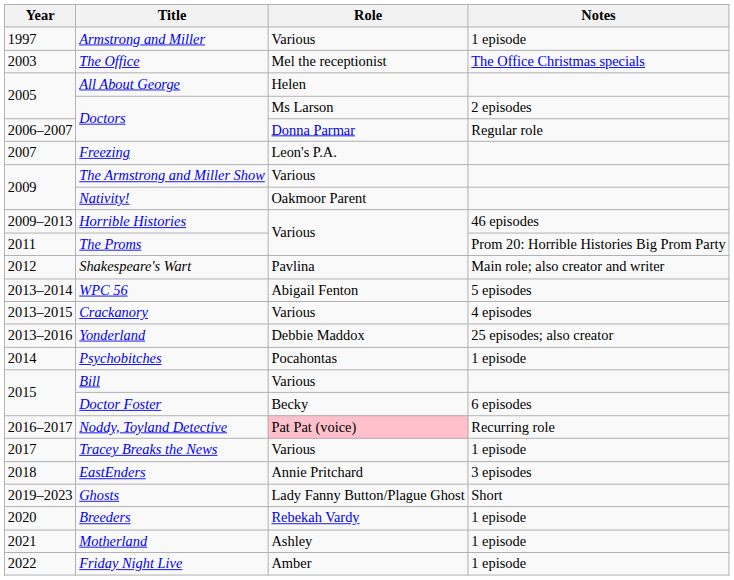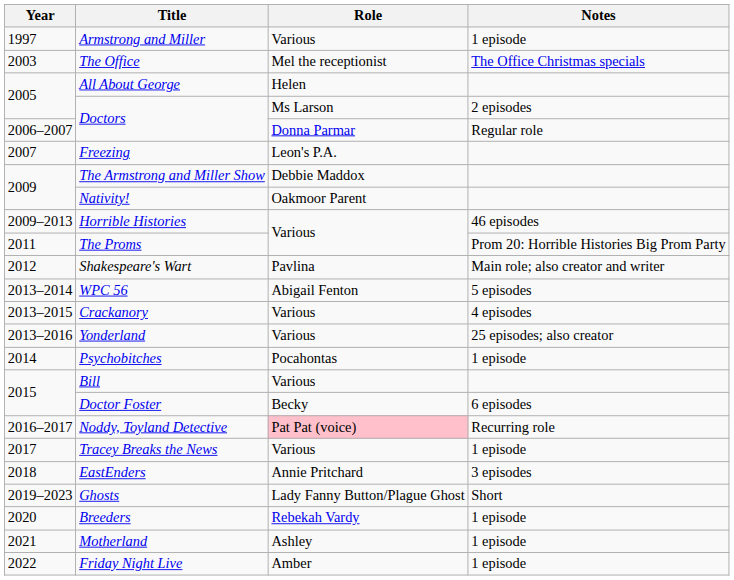 <table class="wikitable">
 <tr>
 <th>Year</th>
 <th>Title</th>
 <th>Role</th>
 <th>Notes</th>
 </tr>
 <tr>
 <td>1997</td>
 <td><em><a href='#'>Armstrong and Miller</a></em></td>
 <td>Various</td>
 <td>1 episode</td>
 </tr>
 <tr>
 <td>2003</td>
 <td><em><a href='#'>The Office</a></em></td>
 <td>Mel the receptionist</td>
 <td><a href='#'>The Office Christmas specials</a></td>
 </tr>
 <tr>
 <td rowspan="2">2005</td>
 <td><em><a href='#'>All About George</a></em></td>
 <td>Helen</td>
 <td></td>
 </tr>
 <tr>
 <td rowspan="2"><em><a href='#'>Doctors</a></em></td>
 <td>Ms Larson</td>
 <td>2 episodes</td>
 </tr>
 <tr>
 <td>2006–2007</td>
 <td><a href='#'>Donna Parmar</a></td>
 <td>Regular role</td>
 </tr>
 <tr>
 <td>2007</td>
 <td><em><a href='#'>Freezing</a></em></td>
 <td>Leon's P.A.</td>
 <td></td>
 </tr>
 <tr>
 <td rowspan=2>2009</td>
 <td><em><a href='#'>The Armstrong and Miller Show</a></em></td>
-<td>Various</td>
+<td>Debbie Maddox</td>
 <td></td>
 </tr>
 <tr>
 <td><em><a href='#'>Nativity!</a></em></td>
 <td>Oakmoor Parent</td>
 <td></td>
 </tr>
 <tr>
 <td>2009–2013</td>
 <td><em><a href='#'>Horrible Histories</a></em></td>
 <td rowspan="2">Various</td>
 <td>46 episodes</td>
 </tr>
 <tr>
 <td>2011</td>
 <td><em><a href='#'>The Proms</a></em></td>
 <td>Prom 20: Horrible Histories Big Prom Party</td>
 </tr>
 <tr>
 <td>2012</td>
 <td><em>Shakespeare's Wart</em></td>
 <td>Pavlina</td>
 <td>Main role; also creator and writer</td>
 </tr>
 <tr>
 <td>2013–2014</td>
 <td><em><a href='#'>WPC 56</a></em></td>
 <td>Abigail Fenton</td>
 <td>5 episodes</td>
 </tr>
 <tr>
 <td>2013–2015</td>
 <td><em><a href='#'>Crackanory</a></em></td>
 <td>Various</td>
 <td>4 episodes</td>
 </tr>
 <tr>
 <td>2013–2016</td>
 <td><em><a href='#'>Yonderland</a></em></td>
-<td>Debbie Maddox</td>
+<td>Various</td>
 <td>25 episodes; also creator</td>
 </tr>
 <tr>
 <td>2014</td>
 <td><em><a href='#'>Psychobitches</a></em></td>
 <td>Pocahontas</td>
 <td>1 episode</td>
 </tr>
 <tr>
 <td rowspan=2>2015</td>
 <td><em><a href='#'>Bill</a></em></td>
 <td>Various</td>
 <td></td>
 </tr>
 <tr>
 <td><em><a href='#'>Doctor Foster</a></em></td>
 <td>Becky</td>
 <td>6 episodes</td>
 </tr>
 <tr>
 <td>2016–2017</td>
 <td><em><a href='#'>Noddy, Toyland Detective</a></em></td>
 <td style="background: pink;">Pat Pat (voice)</td>
 <td>Recurring role</td>
 </tr>
 <tr>
 <td>2017</td>
 <td><em><a href='#'>Tracey Breaks the News</a></em></td>
 <td>Various</td>
 <td>1 episode</td>
 </tr>
 <tr>
 <td>2018</td>
 <td><em><a href='#'>EastEnders</a></em></td>
 <td>Annie Pritchard</td>
 <td>3 episodes</td>
 </tr>
 <tr>
 <td>2019–2023</td>
 <td><em><a href='#'>Ghosts</a></em></td>
 <td>Lady Fanny Button/Plague Ghost</td>
 <td>Short</td>
 </tr>
 <tr>
 <td>2020</td>
 <td><em><a href='#'>Breeders</a></em></td>
 <td><a href='#'>Rebekah Vardy</a></td>
 <td>1 episode</td>
 </tr>
 <tr>
 <td>2021</td>
 <td><em><a href='#'>Motherland</a></em></td>
 <td>Ashley</td>
 <td>1 episode</td>
 </tr>
 <tr>
 <td>2022</td>
 <td><em><a href='#'>Friday Night Live</a></em></td>
 <td>Amber</td>
 <td>1 episode</td>
 </tr>
 </table>
